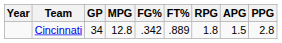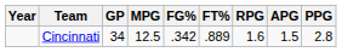 <table class="wikitable sortable" style="font-size:95%; text-align:right;">
 <tr>
 <th>Year</th>
 <th>Team</th>
 <th>GP</th>
 <th>MPG</th>
 <th>FG%</th>
 <th>FT%</th>
 <th>RPG</th>
 <th>APG</th>
 <th>PPG</th>
 </tr>
 <tr>
 <td style="text-align:left;"></td>
 <td style="text-align:left;"><a href='#'>Cincinnati</a></td>
 <td>34</td>
-<td>12.8</td>
+<td>12.5</td>
 <td>.342</td>
 <td>.889</td>
-<td>1.8</td>
+<td>1.6</td>
 <td>1.5</td>
 <td>2.8</td>
 </tr>
 </table>
